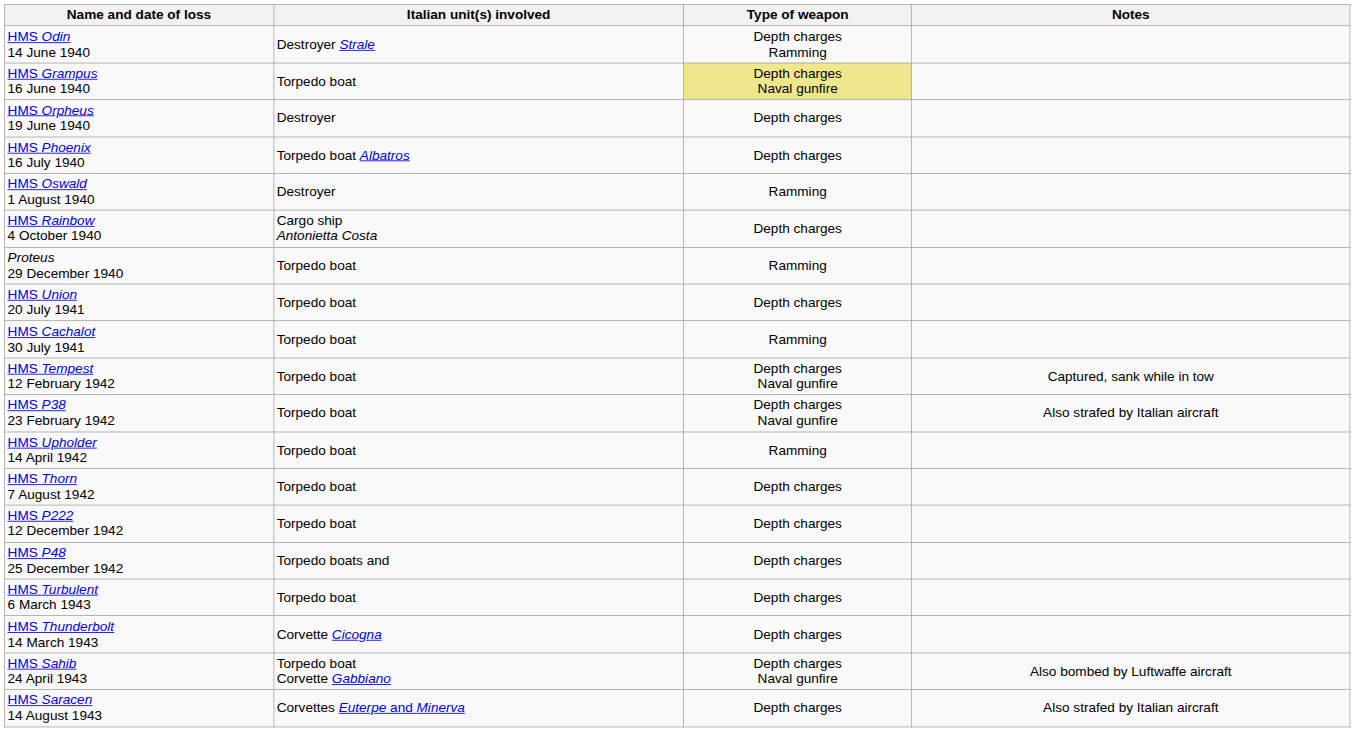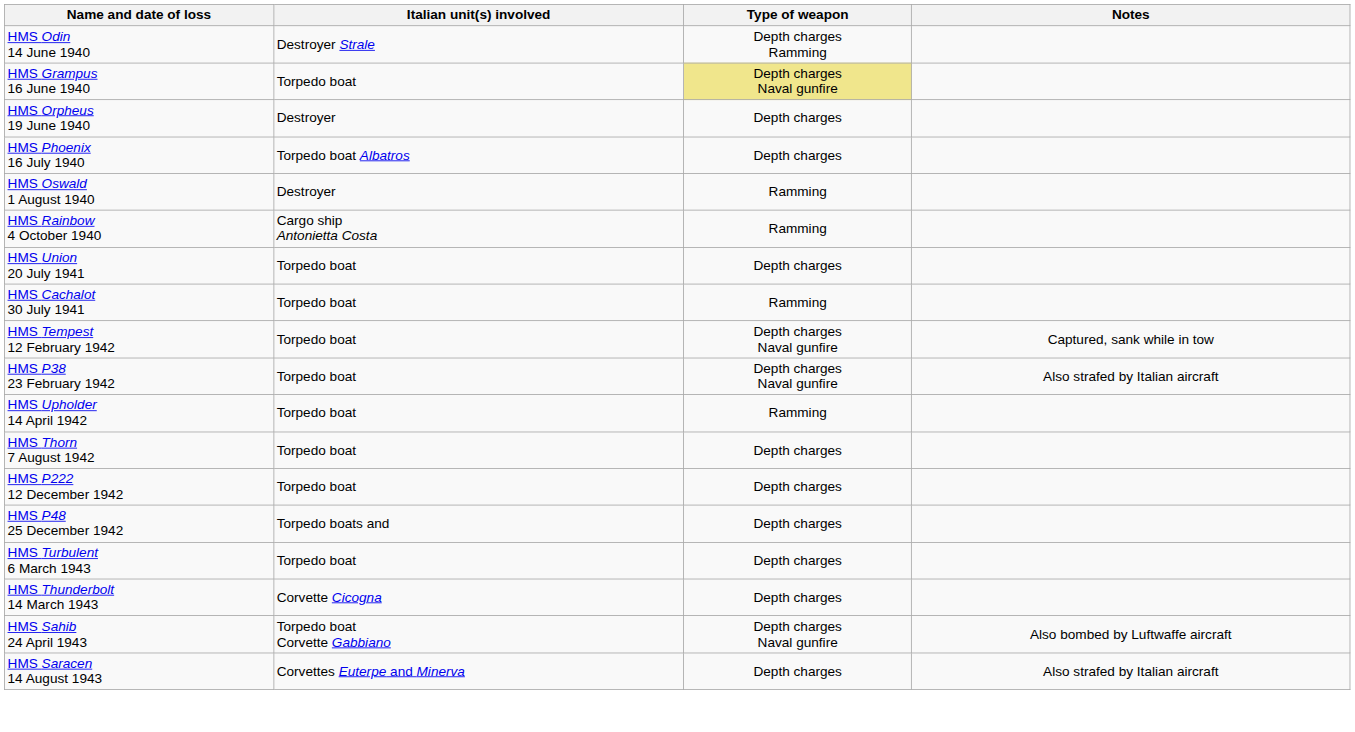 <table class="wikitable sortable" width="100%">
 <tr>
 <th width=20% class=unsortable>Name and date of loss</th>
 <th>Italian unit(s) involved</th>
 <th>Type of weapon</th>
 <th>Notes</th>
 </tr>
 <tr align="center">
 <td align=left> <a href='#'>HMS <em>Odin</em></a><br>14 June 1940</td>
 <td align=left>Destroyer <em><a href='#'>Strale</a></em></td>
 <td>Depth charges<br>Ramming</td>
 <td></td>
 </tr>
 <tr align="center">
 <td align=left> <a href='#'>HMS <em>Grampus</em></a><br>16 June 1940</td>
 <td align=left>Torpedo boat </td>
 <td style="background: khaki;">Depth charges<br>Naval gunfire</td>
 <td></td>
 </tr>
 <tr align="center">
 <td align=left> <a href='#'>HMS <em>Orpheus</em></a><br>19 June 1940</td>
 <td align=left>Destroyer </td>
 <td>Depth charges</td>
 <td></td>
 </tr>
 <tr align="center">
 <td align=left> <a href='#'>HMS <em>Phoenix</em></a><br>16 July 1940</td>
 <td align=left>Torpedo boat <em><a href='#'>Albatros</a></em></td>
 <td>Depth charges</td>
 <td></td>
 </tr>
 <tr align="center">
 <td align=left> <a href='#'>HMS <em>Oswald</em></a><br>1 August 1940</td>
 <td align=left>Destroyer </td>
 <td>Ramming</td>
 <td></td>
 </tr>
 <tr align="center">
 <td align=left> <a href='#'>HMS <em>Rainbow</em></a><br>4 October 1940</td>
 <td align=left>Cargo ship<br><em>Antonietta Costa</em></td>
-<td>Depth charges</td>
-<td></td>
-</tr>
-<tr align="center">
-<td align=left> <em>Proteus</em><br>29 December 1940</td>
-<td align=left>Torpedo boat </td>
 <td>Ramming</td>
 <td></td>
 </tr>
 <tr align="center">
 <td align=left> <a href='#'>HMS <em>Union</em></a><br>20 July 1941</td>
 <td align=left>Torpedo boat </td>
 <td>Depth charges</td>
 <td></td>
 </tr>
 <tr align="center">
 <td align=left> <a href='#'>HMS <em>Cachalot</em></a><br>30 July 1941</td>
 <td align=left>Torpedo boat </td>
 <td>Ramming</td>
 <td></td>
 </tr>
 <tr align="center">
 <td align=left> <a href='#'>HMS <em>Tempest</em></a><br>12 February 1942</td>
 <td align=left>Torpedo boat </td>
 <td>Depth charges<br>Naval gunfire</td>
 <td>Captured, sank while in tow</td>
 </tr>
 <tr align="center">
 <td align=left> <a href='#'>HMS <em>P38</em></a><br>23 February 1942</td>
 <td align=left>Torpedo boat </td>
 <td>Depth charges<br>Naval gunfire</td>
 <td>Also strafed by Italian aircraft</td>
 </tr>
 <tr align="center">
 <td align=left> <a href='#'>HMS <em>Upholder</em></a><br>14 April 1942</td>
 <td align=left>Torpedo boat </td>
 <td>Ramming</td>
 <td></td>
 </tr>
 <tr align="center">
 <td align=left> <a href='#'>HMS <em>Thorn</em></a><br>7 August 1942</td>
 <td align=left>Torpedo boat </td>
 <td>Depth charges</td>
 <td></td>
 </tr>
 <tr align="center">
 <td align=left> <a href='#'>HMS <em>P222</em></a><br>12 December 1942</td>
 <td align=left>Torpedo boat </td>
 <td>Depth charges</td>
 <td></td>
 </tr>
 <tr align="center">
 <td align=left> <a href='#'>HMS <em>P48</em></a><br>25 December 1942</td>
 <td align=left>Torpedo boats  and </td>
 <td>Depth charges</td>
 <td></td>
 </tr>
 <tr align="center">
 <td align=left> <a href='#'>HMS <em>Turbulent</em></a><br>6 March 1943</td>
 <td align=left>Torpedo boat </td>
 <td>Depth charges</td>
 <td></td>
 </tr>
 <tr align="center">
 <td align=left> <a href='#'>HMS <em>Thunderbolt</em></a><br>14 March 1943</td>
 <td align=left>Corvette <a href='#'><em>Cicogna</em></a></td>
 <td>Depth charges</td>
 <td></td>
 </tr>
 <tr align="center">
 <td align=left> <a href='#'>HMS <em>Sahib</em></a><br>24 April 1943</td>
 <td align=left>Torpedo boat <br>Corvette <a href='#'><em>Gabbiano</em></a></td>
 <td>Depth charges<br>Naval gunfire</td>
 <td>Also bombed by Luftwaffe aircraft</td>
 </tr>
 <tr align="center">
 <td align=left> <a href='#'>HMS <em>Saracen</em></a><br>14 August 1943</td>
 <td align=left>Corvettes <a href='#'><em>Euterpe</em> and <em>Minerva</em></a></td>
 <td>Depth charges</td>
 <td>Also strafed by Italian aircraft</td>
 </tr>
 </table>
